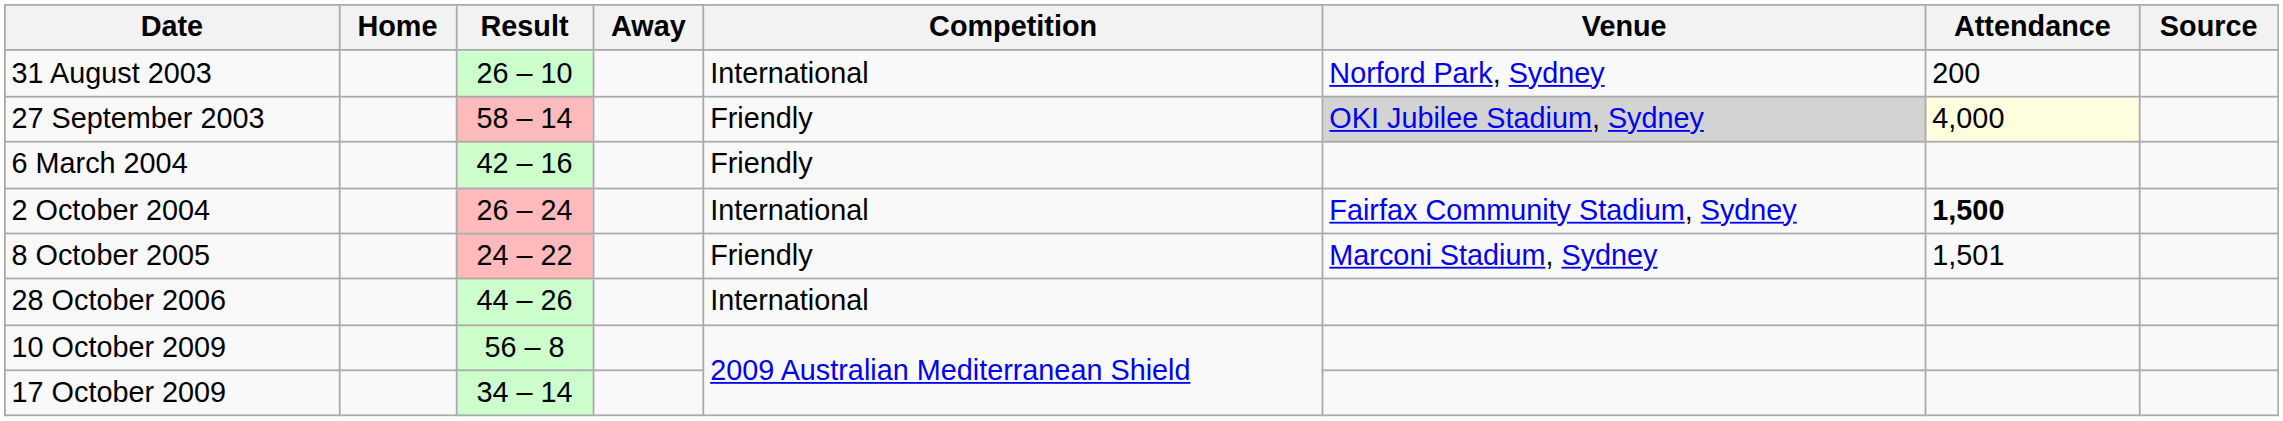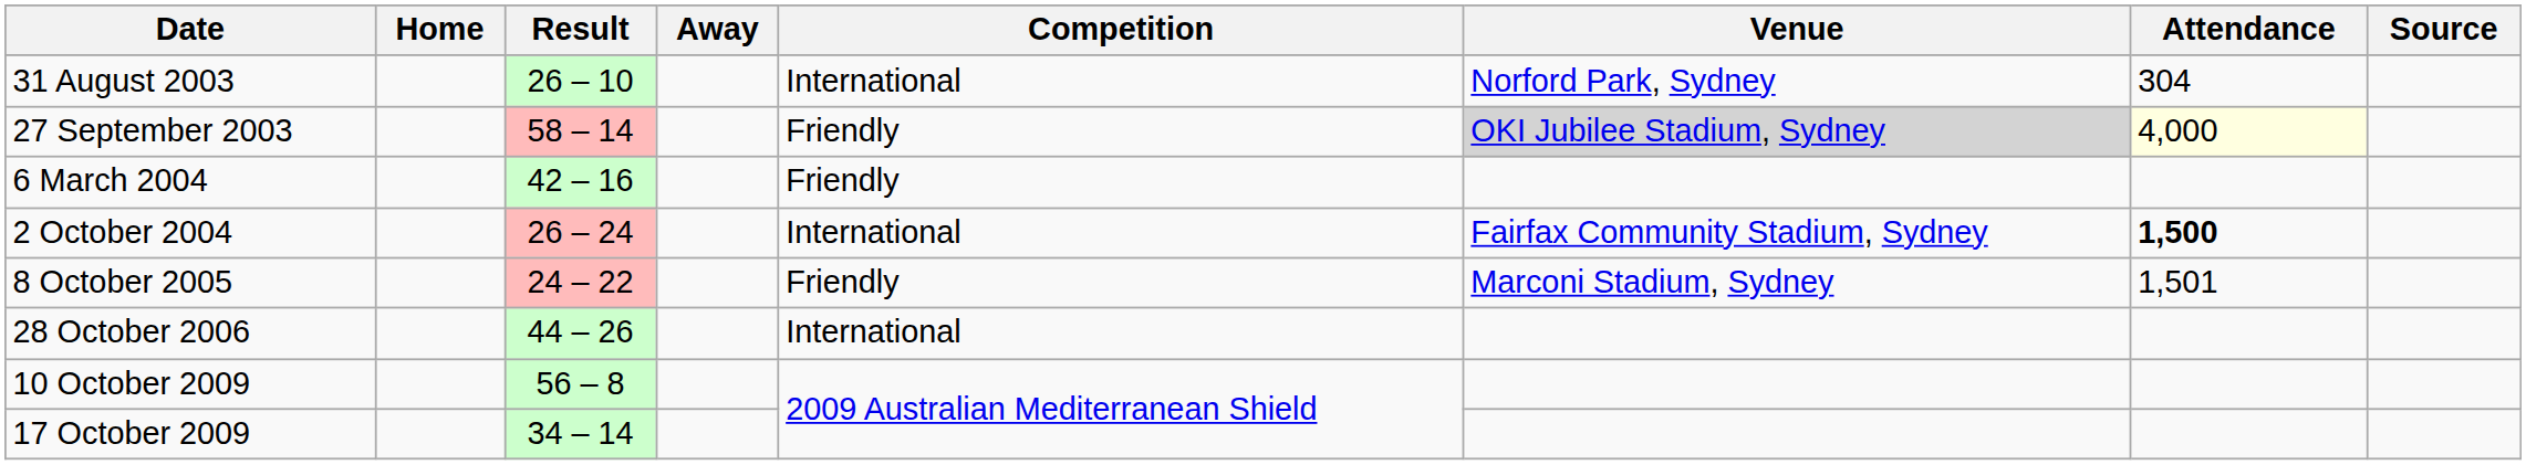 <table class="wikitable" width=100%>
 <tr>
 <th>Date</th>
 <th>Home</th>
 <th>Result</th>
 <th>Away</th>
 <th>Competition</th>
 <th>Venue</th>
 <th>Attendance</th>
 <th>Source</th>
 </tr>
 <tr>
 <td>31 August 2003</td>
 <td></td>
 <td style="text-align: center; background: #CCFFCC;">26 – 10</td>
 <td></td>
 <td>International</td>
 <td><a href='#'>Norford Park</a>, <a href='#'>Sydney</a></td>
-<td>200</td>
+<td>304</td>
 <td></td>
 </tr>
 <tr>
 <td>27 September 2003</td>
 <td></td>
 <td style="text-align: center; background: #FFBBBB;">58 – 14</td>
 <td></td>
 <td>Friendly</td>
 <td style="background: lightgrey;"><a href='#'>OKI Jubilee Stadium</a>, <a href='#'>Sydney</a></td>
 <td style="background: lightyellow;">4,000</td>
 <td></td>
 </tr>
 <tr>
 <td>6 March 2004</td>
 <td></td>
 <td style="text-align: center; background: #CCFFCC;">42 – 16</td>
 <td></td>
 <td>Friendly</td>
 <td></td>
 <td></td>
 <td></td>
 </tr>
 <tr>
 <td>2 October 2004</td>
 <td></td>
 <td style="text-align: center; background: #FFBBBB;">26 – 24</td>
 <td></td>
 <td>International</td>
 <td><a href='#'>Fairfax Community Stadium</a>, <a href='#'>Sydney</a></td>
 <td><strong>1,500</strong></td>
 <td></td>
 </tr>
 <tr>
 <td>8 October 2005</td>
 <td></td>
 <td style="text-align: center; background: #FFBBBB;">24 – 22</td>
 <td></td>
 <td>Friendly</td>
 <td><a href='#'>Marconi Stadium</a>, <a href='#'>Sydney</a></td>
 <td>1,501</td>
 <td></td>
 </tr>
 <tr>
 <td>28 October 2006</td>
 <td></td>
 <td style="text-align: center; background: #CCFFCC;">44 – 26</td>
 <td></td>
 <td>International</td>
 <td></td>
 <td></td>
 <td></td>
 </tr>
 <tr>
 <td>10 October 2009</td>
 <td></td>
 <td style="text-align: center; background: #CCFFCC;">56 – 8</td>
 <td></td>
 <td rowspan="2"><a href='#'>2009 Australian Mediterranean Shield</a></td>
 <td></td>
 <td></td>
 <td></td>
 </tr>
 <tr>
 <td>17 October 2009</td>
 <td></td>
 <td style="text-align: center; background: #CCFFCC;">34 – 14</td>
 <td></td>
 <td></td>
 <td></td>
 <td></td>
 </tr>
 </table>
